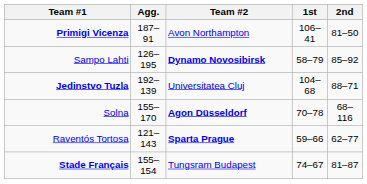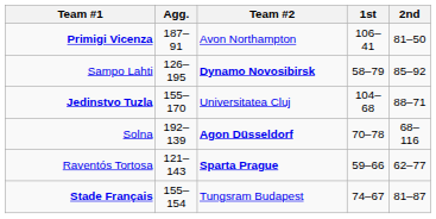 <table class=wikitable style="text-align:center">
 <tr>
 <th width=200>Team #1</th>
 <th width=50>Agg.</th>
 <th width=200>Team #2</th>
 <th width=50>1st</th>
 <th width=50>2nd</th>
 </tr>
 <tr>
 <td align=right><strong><a href='#'>Primigi Vicenza</a></strong> </td>
 <td>187–91</td>
 <td align=left> <a href='#'>Avon Northampton</a></td>
 <td align=center>106–41</td>
 <td align=center>81–50</td>
 </tr>
 <tr>
 <td align=right><a href='#'>Sampo Lahti</a> </td>
 <td>126–195</td>
 <td align=left> <strong><a href='#'>Dynamo Novosibirsk</a></strong></td>
 <td align=center>58–79</td>
 <td align=center>85–92</td>
 </tr>
 <tr>
 <td align=right><strong><a href='#'>Jedinstvo Tuzla</a></strong> </td>
-<td>192–139</td>
+<td>155–170</td>
 <td align=left> <a href='#'>Universitatea Cluj</a></td>
 <td align=center>104–68</td>
 <td align=center>88–71</td>
 </tr>
 <tr>
 <td align=right><a href='#'>Solna</a> </td>
-<td>155–170</td>
+<td>192–139</td>
 <td align=left> <strong><a href='#'>Agon Düsseldorf</a></strong></td>
 <td align=center>70–78</td>
 <td align=center>68–116</td>
 </tr>
 <tr>
 <td align=right><a href='#'>Raventós Tortosa</a> </td>
 <td>121–143</td>
 <td align=left> <strong><a href='#'>Sparta Prague</a></strong></td>
 <td align=center>59–66</td>
 <td align=center>62–77</td>
 </tr>
 <tr>
 <td align=right><strong><a href='#'>Stade Français</a></strong> </td>
 <td>155–154</td>
 <td align=left> <a href='#'>Tungsram Budapest</a></td>
 <td align=center>74–67</td>
 <td align=center>81–87</td>
 </tr>
 </table>
